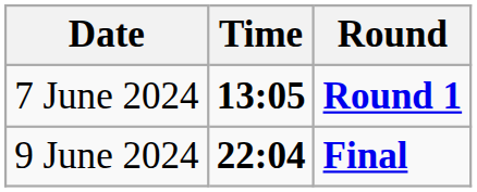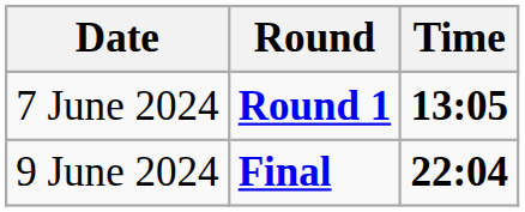 <table class="wikitable">
 <tr>
 <th>Date</th>
+<th>Round</th>
 <th>Time</th>
-<th>Round</th>
 </tr>
 <tr>
 <td>7 June 2024</td>
+<td><strong><a href='#'>Round 1</a></strong></td>
 <td><strong>13:05</strong></td>
-<td><strong><a href='#'>Round 1</a></strong></td>
 </tr>
 <tr>
 <td>9 June 2024</td>
+<td><strong><a href='#'>Final</a></strong></td>
 <td><strong>22:04</strong></td>
-<td><strong><a href='#'>Final</a></strong></td>
 </tr>
 </table>
